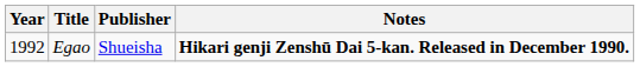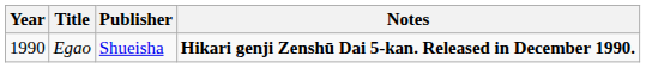 <table class="wikitable">
 <tr>
 <th>Year</th>
 <th>Title</th>
 <th>Publisher</th>
 <th>Notes</th>
 </tr>
 <tr>
-<td>1992</td>
+<td>1990</td>
 <td><em>Egao</em></td>
 <td><a href='#'>Shueisha</a></td>
 <td><strong>Hikari genji Zenshū Dai 5-kan. Released in December 1990.</strong></td>
 </tr>
 </table>
